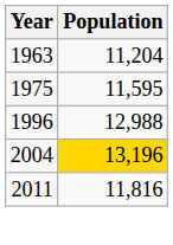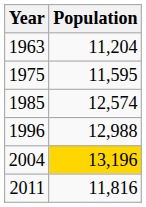 <table class="wikitable" style="line-height:1.1em;">
 <tr>
 <th>Year</th>
 <th>Population</th>
 </tr>
 <tr align="right">
 <td>1963</td>
 <td>11,204</td>
 </tr>
 <tr align="right">
 <td>1975</td>
 <td>11,595</td>
 </tr>
 <tr align="right">
+<td>1985</td>
+<td>12,574</td>
+</tr>
+<tr align="right">
 <td>1996</td>
 <td>12,988</td>
 </tr>
 <tr align="right">
 <td>2004</td>
 <td style="background: gold;">13,196</td>
 </tr>
 <tr align="right">
 <td>2011</td>
 <td>11,816</td>
 </tr>
 </table>
